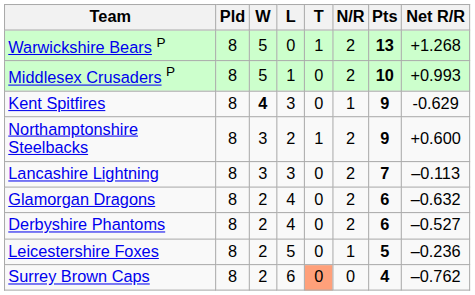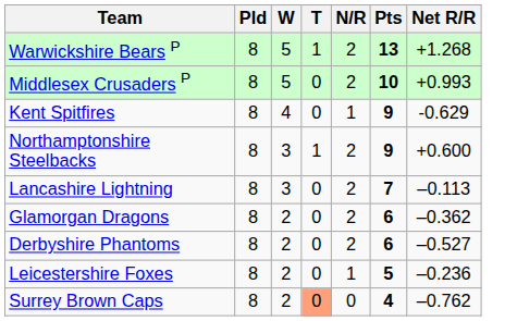 <table class="wikitable" style="text-align: center;">
 <tr>
 <th width=200>Team</th>
 <th width=20>Pld</th>
 <th width=20>W</th>
-<th width=20>L</th>
 <th width=20>T</th>
 <th width=20>N/R</th>
 <th width=20>Pts</th>
 <th width=60>Net R/R</th>
 </tr>
 <tr style="background:#ccffcc;">
 <td align=left><a href='#'>Warwickshire Bears</a> <sup>P</sup></td>
 <td>8</td>
 <td>5</td>
-<td>0</td>
 <td>1</td>
 <td>2</td>
 <td><strong>13</strong></td>
 <td>+1.268</td>
 </tr>
 <tr style="background:#ccffcc;">
 <td align=left><a href='#'>Middlesex Crusaders</a> <sup>P</sup></td>
 <td>8</td>
 <td>5</td>
-<td>1</td>
 <td>0</td>
 <td>2</td>
 <td><strong>10</strong></td>
 <td>+0.993</td>
 </tr>
 <tr>
 <td align=left><a href='#'>Kent Spitfires</a></td>
 <td>8</td>
-<td><strong>4</strong></td>
-<td>3</td>
+<td>4</td>
 <td>0</td>
 <td>1</td>
 <td><strong>9</strong></td>
 <td>-0.629</td>
 </tr>
 <tr>
 <td align=left><a href='#'>Northamptonshire Steelbacks</a></td>
 <td>8</td>
 <td>3</td>
-<td>2</td>
 <td>1</td>
 <td>2</td>
 <td><strong>9</strong></td>
 <td>+0.600</td>
 </tr>
 <tr>
 <td align=left><a href='#'>Lancashire Lightning</a></td>
 <td>8</td>
-<td>3</td>
 <td>3</td>
 <td>0</td>
 <td>2</td>
 <td><strong>7</strong></td>
 <td>–0.113</td>
 </tr>
 <tr>
 <td align=left><a href='#'>Glamorgan Dragons</a></td>
 <td>8</td>
 <td>2</td>
-<td>4</td>
 <td>0</td>
 <td>2</td>
 <td><strong>6</strong></td>
-<td>–0.632</td>
+<td>–0.362</td>
 </tr>
 <tr>
 <td align=left><a href='#'>Derbyshire Phantoms</a></td>
 <td>8</td>
 <td>2</td>
-<td>4</td>
 <td>0</td>
 <td>2</td>
 <td><strong>6</strong></td>
 <td>–0.527</td>
 </tr>
 <tr>
 <td align=left><a href='#'>Leicestershire Foxes</a></td>
 <td>8</td>
 <td>2</td>
-<td>5</td>
 <td>0</td>
 <td>1</td>
 <td><strong>5</strong></td>
 <td>–0.236</td>
 </tr>
 <tr>
 <td align=left><a href='#'>Surrey Brown Caps</a></td>
 <td>8</td>
 <td>2</td>
-<td>6</td>
 <td style="background: lightsalmon;">0</td>
 <td>0</td>
 <td><strong>4</strong></td>
 <td>–0.762</td>
 </tr>
 </table>
